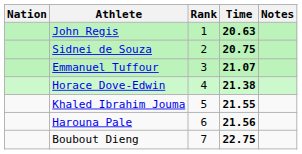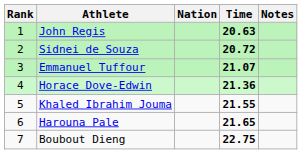 <table class="wikitable sortable" style="text-align:center">
 <tr>
+<th>Rank</th>
+<th>Athlete</th>
 <th>Nation</th>
-<th>Athlete</th>
-<th>Rank</th>
 <th>Time</th>
 <th>Notes</th>
 </tr>
 <tr style="background:#bbf3bb;">
+<td>1</td>
+<td align=left><a href='#'>John Regis</a></td>
 <td align=left></td>
-<td align=left><a href='#'>John Regis</a></td>
-<td>1</td>
 <td><strong>20.63</strong></td>
 <td></td>
 </tr>
 <tr style="background:#bbf3bb;">
+<td>2</td>
+<td align=left><a href='#'>Sidnei de Souza</a></td>
 <td align=left></td>
-<td align=left><a href='#'>Sidnei de Souza</a></td>
-<td>2</td>
-<td><strong>20.75</strong></td>
+<td><strong>20.72</strong></td>
 <td></td>
 </tr>
 <tr style="background:#bbf3bb;">
+<td>3</td>
+<td align=left><a href='#'>Emmanuel Tuffour</a></td>
 <td align=left></td>
-<td align=left><a href='#'>Emmanuel Tuffour</a></td>
-<td>3</td>
 <td><strong>21.07</strong></td>
 <td></td>
 </tr>
 <tr style="background:#ccf9cc;">
+<td>4</td>
+<td align=left><a href='#'>Horace Dove-Edwin</a></td>
 <td align=left></td>
-<td align=left><a href='#'>Horace Dove-Edwin</a></td>
-<td>4</td>
-<td><strong>21.38</strong></td>
+<td><strong>21.36</strong></td>
 <td></td>
 </tr>
 <tr>
+<td>5</td>
+<td align=left><a href='#'>Khaled Ibrahim Jouma</a></td>
 <td align=left></td>
-<td align=left><a href='#'>Khaled Ibrahim Jouma</a></td>
-<td>5</td>
 <td><strong>21.55</strong></td>
 <td></td>
 </tr>
 <tr>
+<td>6</td>
+<td align=left><a href='#'>Harouna Pale</a></td>
 <td align=left></td>
-<td align=left><a href='#'>Harouna Pale</a></td>
-<td>6</td>
-<td><strong>21.56</strong></td>
+<td><strong>21.65</strong></td>
 <td></td>
 </tr>
 <tr>
+<td>7</td>
+<td align=left>Boubout Dieng</td>
 <td align=left></td>
-<td align=left>Boubout Dieng</td>
-<td>7</td>
 <td><strong>22.75</strong></td>
 <td></td>
 </tr>
 </table>
